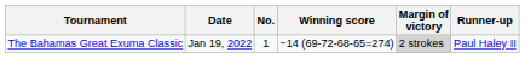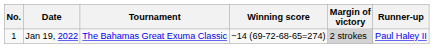 <table class="wikitable" style="font-size:95%;">
 <tr>
+<th>No.</th>
+<th>Date</th>
 <th>Tournament</th>
-<th>Date</th>
-<th>No.</th>
 <th>Winning score</th>
 <th>Margin of<br>victory</th>
 <th>Runner-up</th>
 </tr>
 <tr>
+<td align=center>1</td>
+<td align=right>Jan 19, <a href='#'>2022</a></td>
 <td><a href='#'>The Bahamas Great Exuma Classic</a></td>
-<td align=right>Jan 19, <a href='#'>2022</a></td>
-<td align=center>1</td>
 <td>−14 (69-72-68-65=274)</td>
 <td style="background: lightgrey;">2 strokes</td>
 <td> <a href='#'>Paul Haley II</a></td>
 </tr>
 </table>
